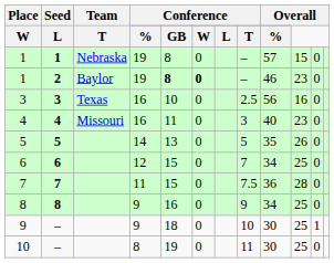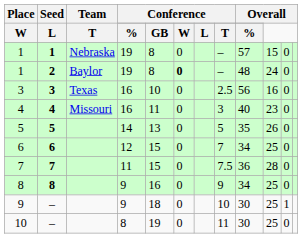 <table class="wikitable">
 <tr>
 <th rowspan ="2">Place</th>
 <th rowspan ="2">Seed</th>
 <th rowspan ="2">Team</th>
 <th colspan = "5">Conference</th>
 <th colspan = "4">Overall</th>
 </tr>
 <tr>
 </tr>
 <tr>
 <th scope="col" style="width: 20px;">W</th>
 <th scope="col" style="width: 20px;">L</th>
 <th scope="col" style="width: 20px;">T</th>
 <th scope="col" style="width: 30px;">%</th>
 <th scope="col" style="width: 30px;">GB</th>
 <th scope="col" style="width: 20px;">W</th>
 <th scope="col" style="width: 20px;">L</th>
 <th scope="col" style="width: 20px;">T</th>
 <th scope="col" style="width: 30px;">%</th>
 </tr>
 <tr bgcolor=#ccffcc>
 <td style="text-align:center;">1</td>
 <td style="text-align:center;"><strong>1</strong></td>
 <td><a href='#'>Nebraska</a></td>
 <td>19</td>
 <td>8</td>
 <td>0</td>
 <td></td>
 <td>–</td>
 <td>57</td>
 <td>15</td>
 <td>0</td>
 <td></td>
 </tr>
 <tr bgcolor=#ccffcc>
 <td style="text-align:center;">1</td>
 <td style="text-align:center;"><strong>2</strong></td>
 <td><a href='#'>Baylor</a></td>
 <td>19</td>
-<td><strong>8</strong></td>
+<td>8</td>
 <td><strong>0</strong></td>
 <td></td>
 <td>–</td>
-<td>46</td>
-<td>23</td>
+<td>48</td>
+<td>24</td>
 <td>0</td>
 <td></td>
 </tr>
 <tr bgcolor=#ccffcc>
 <td style="text-align:center;">3</td>
 <td style="text-align:center;"><strong>3</strong></td>
 <td><a href='#'>Texas</a></td>
 <td>16</td>
 <td>10</td>
 <td>0</td>
 <td></td>
 <td>2.5</td>
 <td>56</td>
 <td>16</td>
 <td>0</td>
 <td></td>
 </tr>
 <tr bgcolor=#ccffcc>
 <td style="text-align:center;">4</td>
 <td style="text-align:center;"><strong>4</strong></td>
 <td><a href='#'>Missouri</a></td>
 <td>16</td>
 <td>11</td>
 <td>0</td>
 <td></td>
 <td>3</td>
 <td>40</td>
 <td>23</td>
 <td>0</td>
 <td></td>
 </tr>
 <tr bgcolor=#ccffcc>
 <td style="text-align:center;">5</td>
 <td style="text-align:center;"><strong>5</strong></td>
 <td></td>
 <td>14</td>
 <td>13</td>
 <td>0</td>
 <td></td>
 <td>5</td>
 <td>35</td>
 <td>26</td>
 <td>0</td>
 <td></td>
 </tr>
 <tr bgcolor=#ccffcc>
 <td style="text-align:center;">6</td>
 <td style="text-align:center;"><strong>6</strong></td>
 <td></td>
 <td>12</td>
 <td>15</td>
 <td>0</td>
 <td></td>
 <td>7</td>
 <td>34</td>
 <td>25</td>
 <td>0</td>
 <td></td>
 </tr>
 <tr bgcolor=#ccffcc>
 <td style="text-align:center;">7</td>
 <td style="text-align:center;"><strong>7</strong></td>
 <td></td>
 <td>11</td>
 <td>15</td>
 <td>0</td>
 <td></td>
 <td>7.5</td>
 <td>36</td>
 <td>28</td>
 <td>0</td>
 <td></td>
 </tr>
 <tr bgcolor=#ccffcc>
 <td style="text-align:center;">8</td>
 <td style="text-align:center;"><strong>8</strong></td>
 <td></td>
 <td>9</td>
 <td>16</td>
 <td>0</td>
 <td></td>
 <td>9</td>
 <td>34</td>
 <td>25</td>
 <td>0</td>
 <td></td>
 </tr>
 <tr>
 <td style="text-align:center;">9</td>
 <td style="text-align:center;">–</td>
 <td></td>
 <td>9</td>
 <td>18</td>
 <td>0</td>
 <td></td>
 <td>10</td>
 <td>30</td>
 <td>25</td>
 <td>1</td>
 <td></td>
 </tr>
 <tr>
 <td style="text-align:center;">10</td>
 <td style="text-align:center;">–</td>
 <td></td>
 <td>8</td>
 <td>19</td>
 <td>0</td>
 <td></td>
 <td>11</td>
 <td>30</td>
 <td>25</td>
 <td>0</td>
 <td></td>
 </tr>
 </table>
